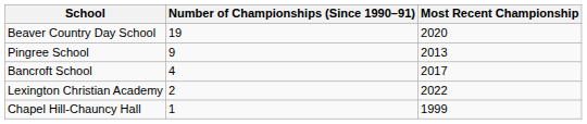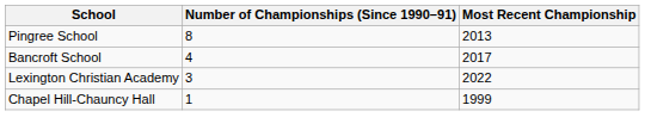 <table class="wikitable sortable">
 <tr>
 <th>School</th>
 <th>Number of Championships (Since 1990–91)</th>
 <th>Most Recent Championship</th>
 </tr>
 <tr>
-<td>Beaver Country Day School</td>
-<td>19</td>
-<td>2020</td>
-</tr>
-<tr>
 <td>Pingree School</td>
-<td>9</td>
+<td>8</td>
 <td>2013</td>
 </tr>
 <tr>
 <td>Bancroft School</td>
 <td>4</td>
 <td>2017</td>
 </tr>
 <tr>
 <td>Lexington Christian Academy</td>
-<td>2</td>
+<td>3</td>
 <td>2022</td>
 </tr>
 <tr>
 <td>Chapel Hill-Chauncy Hall</td>
 <td>1</td>
 <td>1999</td>
 </tr>
 </table>
